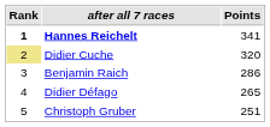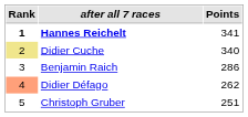 <table cellspacing="1" cellpadding="3" style="border:1px solid #AAAAAA;font-size:86%">
 <tr bgcolor="#E4E4E4">
 <th style="border-bottom:1px solid #AAAAAA" width=10>Rank</th>
 <th style="border-bottom:1px solid #AAAAAA" width=200><strong><em>after all 7 races</em></strong></th>
 <th style="border-bottom:1px solid #AAAAAA" width=20>Points</th>
 </tr>
 <tr>
 <td align="center"><strong>1</strong></td>
 <td> <strong><a href='#'>Hannes Reichelt</a> </strong></td>
 <td align="right">341</td>
 </tr>
 <tr>
 <td align="center" style="background: khaki;">2</td>
 <td> <a href='#'>Didier Cuche</a></td>
-<td align="right">320</td>
+<td align="right">340</td>
 </tr>
 <tr>
 <td align="center">3</td>
 <td> <a href='#'>Benjamin Raich</a></td>
 <td align="right">286</td>
 </tr>
 <tr>
-<td align="center">4</td>
+<td align="center" style="background: lightsalmon;">4</td>
 <td> <a href='#'>Didier Défago</a></td>
-<td align="right">265</td>
+<td align="right">262</td>
 </tr>
 <tr>
 <td align="center">5</td>
 <td> <a href='#'>Christoph Gruber</a></td>
 <td align="right">251</td>
 </tr>
 </table>
